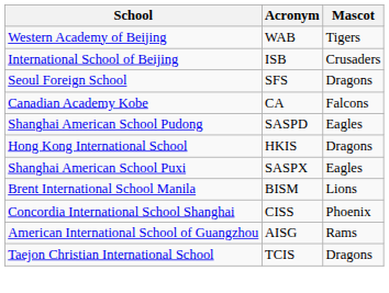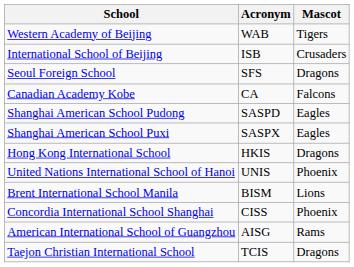 <table class="wikitable">
 <tr>
 <th>School</th>
 <th>Acronym</th>
 <th>Mascot</th>
 </tr>
 <tr>
 <td><a href='#'>Western Academy of Beijing</a></td>
 <td>WAB</td>
 <td>Tigers</td>
 </tr>
 <tr>
 <td><a href='#'>International School of Beijing</a></td>
 <td>ISB</td>
 <td>Crusaders</td>
 </tr>
 <tr>
 <td><a href='#'>Seoul Foreign School</a></td>
 <td>SFS</td>
 <td>Dragons</td>
 </tr>
 <tr>
 <td><a href='#'>Canadian Academy Kobe</a></td>
 <td>CA</td>
 <td>Falcons</td>
 </tr>
 <tr>
 <td><a href='#'>Shanghai American School Pudong</a></td>
 <td>SASPD</td>
 <td>Eagles</td>
 </tr>
 <tr>
+<td><a href='#'>Shanghai American School Puxi</a></td>
+<td>SASPX</td>
+<td>Eagles</td>
+</tr>
+<tr>
 <td><a href='#'>Hong Kong International School</a></td>
 <td>HKIS</td>
 <td>Dragons</td>
 </tr>
 <tr>
-<td><a href='#'>Shanghai American School Puxi</a></td>
-<td>SASPX</td>
-<td>Eagles</td>
+<td><a href='#'>United Nations International School of Hanoi</a></td>
+<td>UNIS</td>
+<td>Phoenix</td>
 </tr>
 <tr>
 <td><a href='#'>Brent International School Manila</a></td>
 <td>BISM</td>
 <td>Lions</td>
 </tr>
 <tr>
 <td><a href='#'>Concordia International School Shanghai</a></td>
 <td>CISS</td>
 <td>Phoenix</td>
 </tr>
 <tr>
 <td><a href='#'>American International School of Guangzhou</a></td>
 <td>AISG</td>
 <td>Rams</td>
 </tr>
 <tr>
 <td><a href='#'>Taejon Christian International School</a></td>
 <td>TCIS</td>
 <td>Dragons</td>
 </tr>
 </table>
